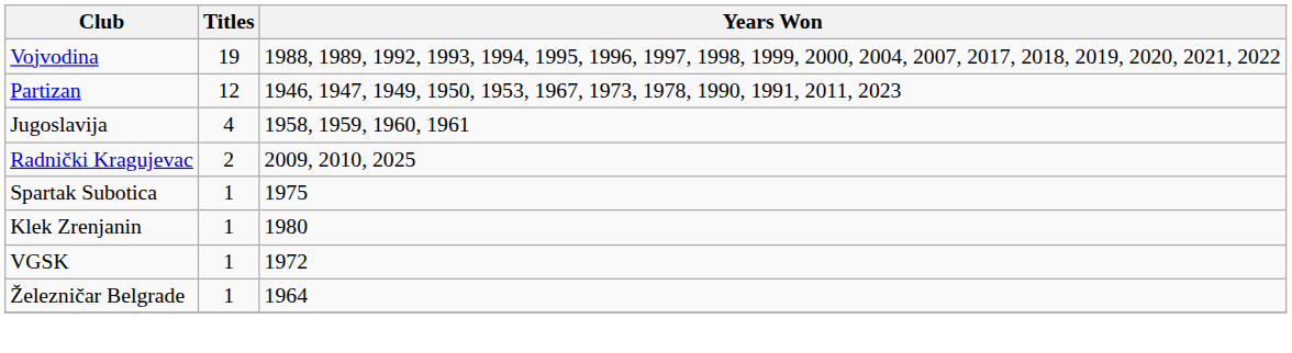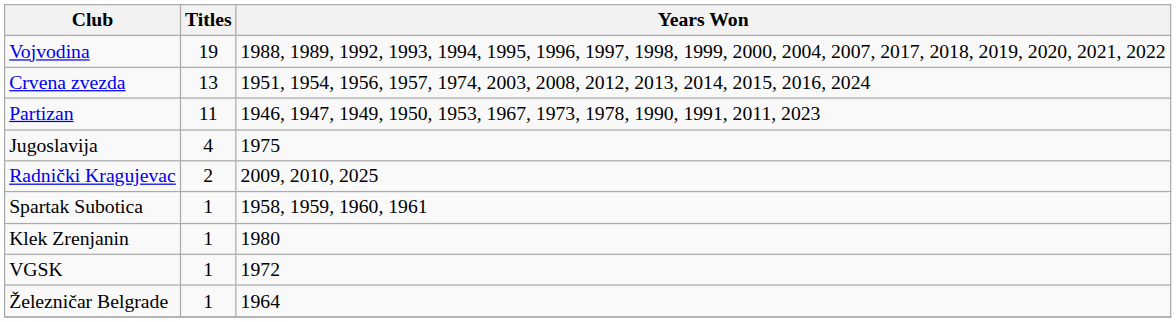 <table class="wikitable">
 <tr>
 <th>Club</th>
 <th>Titles</th>
 <th>Years Won</th>
 </tr>
 <tr>
 <td><a href='#'>Vojvodina</a></td>
 <td align=center>19</td>
 <td>1988, 1989, 1992, 1993, 1994, 1995, 1996, 1997, 1998, 1999, 2000, 2004, 2007, 2017, 2018, 2019, 2020, 2021, 2022</td>
 </tr>
 <tr>
+<td><a href='#'>Crvena zvezda</a></td>
+<td align=center>13</td>
+<td>1951, 1954, 1956, 1957, 1974, 2003, 2008, 2012, 2013, 2014, 2015, 2016, 2024</td>
+</tr>
+<tr>
 <td><a href='#'>Partizan</a></td>
-<td align=center>12</td>
+<td align=center>11</td>
 <td>1946, 1947, 1949, 1950, 1953, 1967, 1973, 1978, 1990, 1991, 2011, 2023</td>
 </tr>
 <tr>
 <td>Jugoslavija</td>
 <td align=center>4</td>
-<td>1958, 1959, 1960, 1961</td>
+<td>1975</td>
 </tr>
 <tr>
 <td><a href='#'>Radnički Kragujevac</a></td>
 <td align=center>2</td>
 <td>2009, 2010, 2025</td>
 </tr>
 <tr>
 <td>Spartak Subotica</td>
 <td align=center>1</td>
-<td>1975</td>
+<td>1958, 1959, 1960, 1961</td>
 </tr>
 <tr>
 <td>Klek Zrenjanin</td>
 <td align=center>1</td>
 <td>1980</td>
 </tr>
 <tr>
 <td>VGSK</td>
 <td align=center>1</td>
 <td>1972</td>
 </tr>
 <tr>
 <td>Železničar Belgrade</td>
 <td align=center>1</td>
 <td>1964</td>
 </tr>
 <tr>
 </tr>
 </table>
